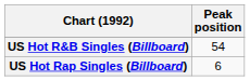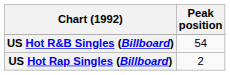 <table class="wikitable plainrowheaders sortable" style="text-align:center">
 <tr>
 <th scope="col">Chart (1992)</th>
 <th scope="col">Peak<br>position</th>
 </tr>
 <tr>
 </tr>
 <tr>
 </tr>
 <tr>
 </tr>
 <tr>
 </tr>
 <tr>
 </tr>
 <tr>
 </tr>
 <tr>
 </tr>
 <tr>
 </tr>
 <tr>
 <th scope="row">US <a href='#'>Hot R&B Singles</a> (<em><a href='#'>Billboard</a></em>)</th>
 <td>54</td>
 </tr>
 <tr>
 <th scope="row">US <a href='#'>Hot Rap Singles</a> (<em><a href='#'>Billboard</a></em>)</th>
-<td>6</td>
+<td>2</td>
 </tr>
 </table>
